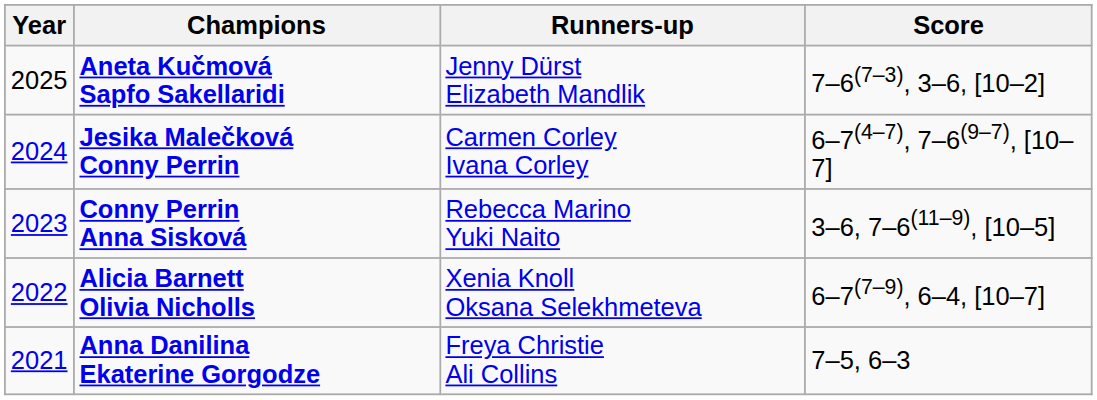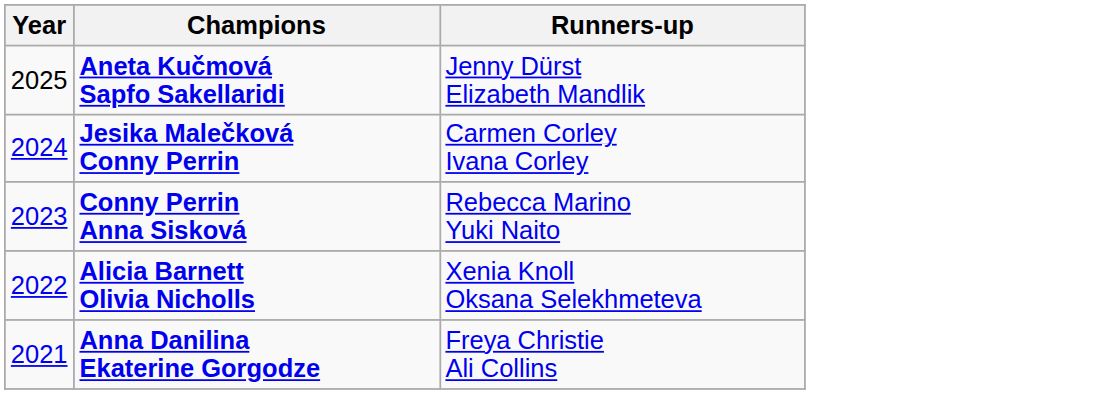 <table class="wikitable" style="font-size:90%">
 <tr>
 <th>Year</th>
 <th width="200">Champions</th>
 <th width="200">Runners-up</th>
-<th width="155">Score</th>
 </tr>
 <tr>
 <td>2025</td>
 <td> <strong><a href='#'>Aneta Kučmová</a></strong> <br>  <strong><a href='#'>Sapfo Sakellaridi</a></strong></td>
 <td> <a href='#'>Jenny Dürst</a> <br>  <a href='#'>Elizabeth Mandlik</a></td>
-<td>7–6<sup>(7–3)</sup>, 3–6, [10–2]</td>
 </tr>
 <tr>
 <td><a href='#'>2024</a></td>
 <td> <strong><a href='#'>Jesika Malečková</a></strong> <br>  <strong><a href='#'>Conny Perrin</a></strong></td>
 <td> <a href='#'>Carmen Corley</a> <br>  <a href='#'>Ivana Corley</a></td>
-<td>6–7<sup>(4–7)</sup>, 7–6<sup>(9–7)</sup>, [10–7]</td>
 </tr>
 <tr>
 <td><a href='#'>2023</a></td>
 <td> <strong><a href='#'>Conny Perrin</a></strong> <br>  <strong><a href='#'>Anna Sisková</a></strong></td>
 <td> <a href='#'>Rebecca Marino</a> <br>  <a href='#'>Yuki Naito</a></td>
-<td>3–6, 7–6<sup>(11–9)</sup>, [10–5]</td>
 </tr>
 <tr>
 <td><a href='#'>2022</a></td>
 <td> <strong><a href='#'>Alicia Barnett</a></strong> <br>  <strong><a href='#'>Olivia Nicholls</a></strong></td>
 <td> <a href='#'>Xenia Knoll</a> <br>  <a href='#'>Oksana Selekhmeteva</a></td>
-<td>6–7<sup>(7–9)</sup>, 6–4, [10–7]</td>
 </tr>
 <tr>
 <td><a href='#'>2021</a></td>
 <td> <strong><a href='#'>Anna Danilina</a></strong> <br>  <strong><a href='#'>Ekaterine Gorgodze</a></strong></td>
 <td> <a href='#'>Freya Christie</a> <br>  <a href='#'>Ali Collins</a></td>
-<td>7–5, 6–3</td>
 </tr>
 </table>
